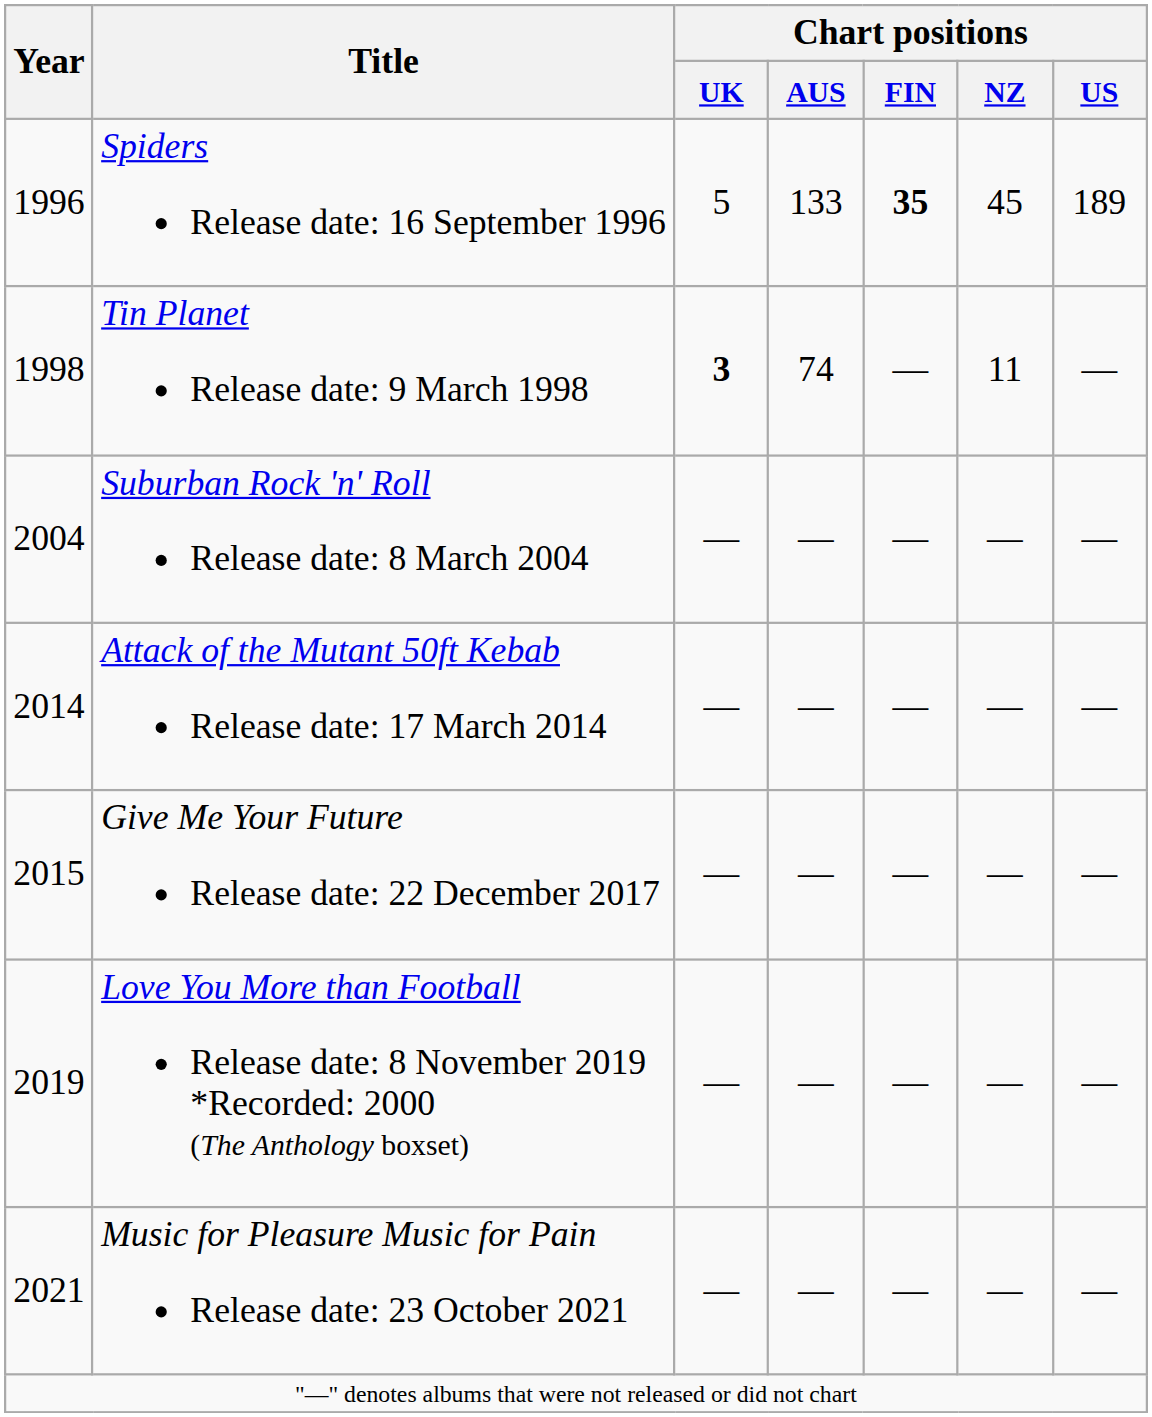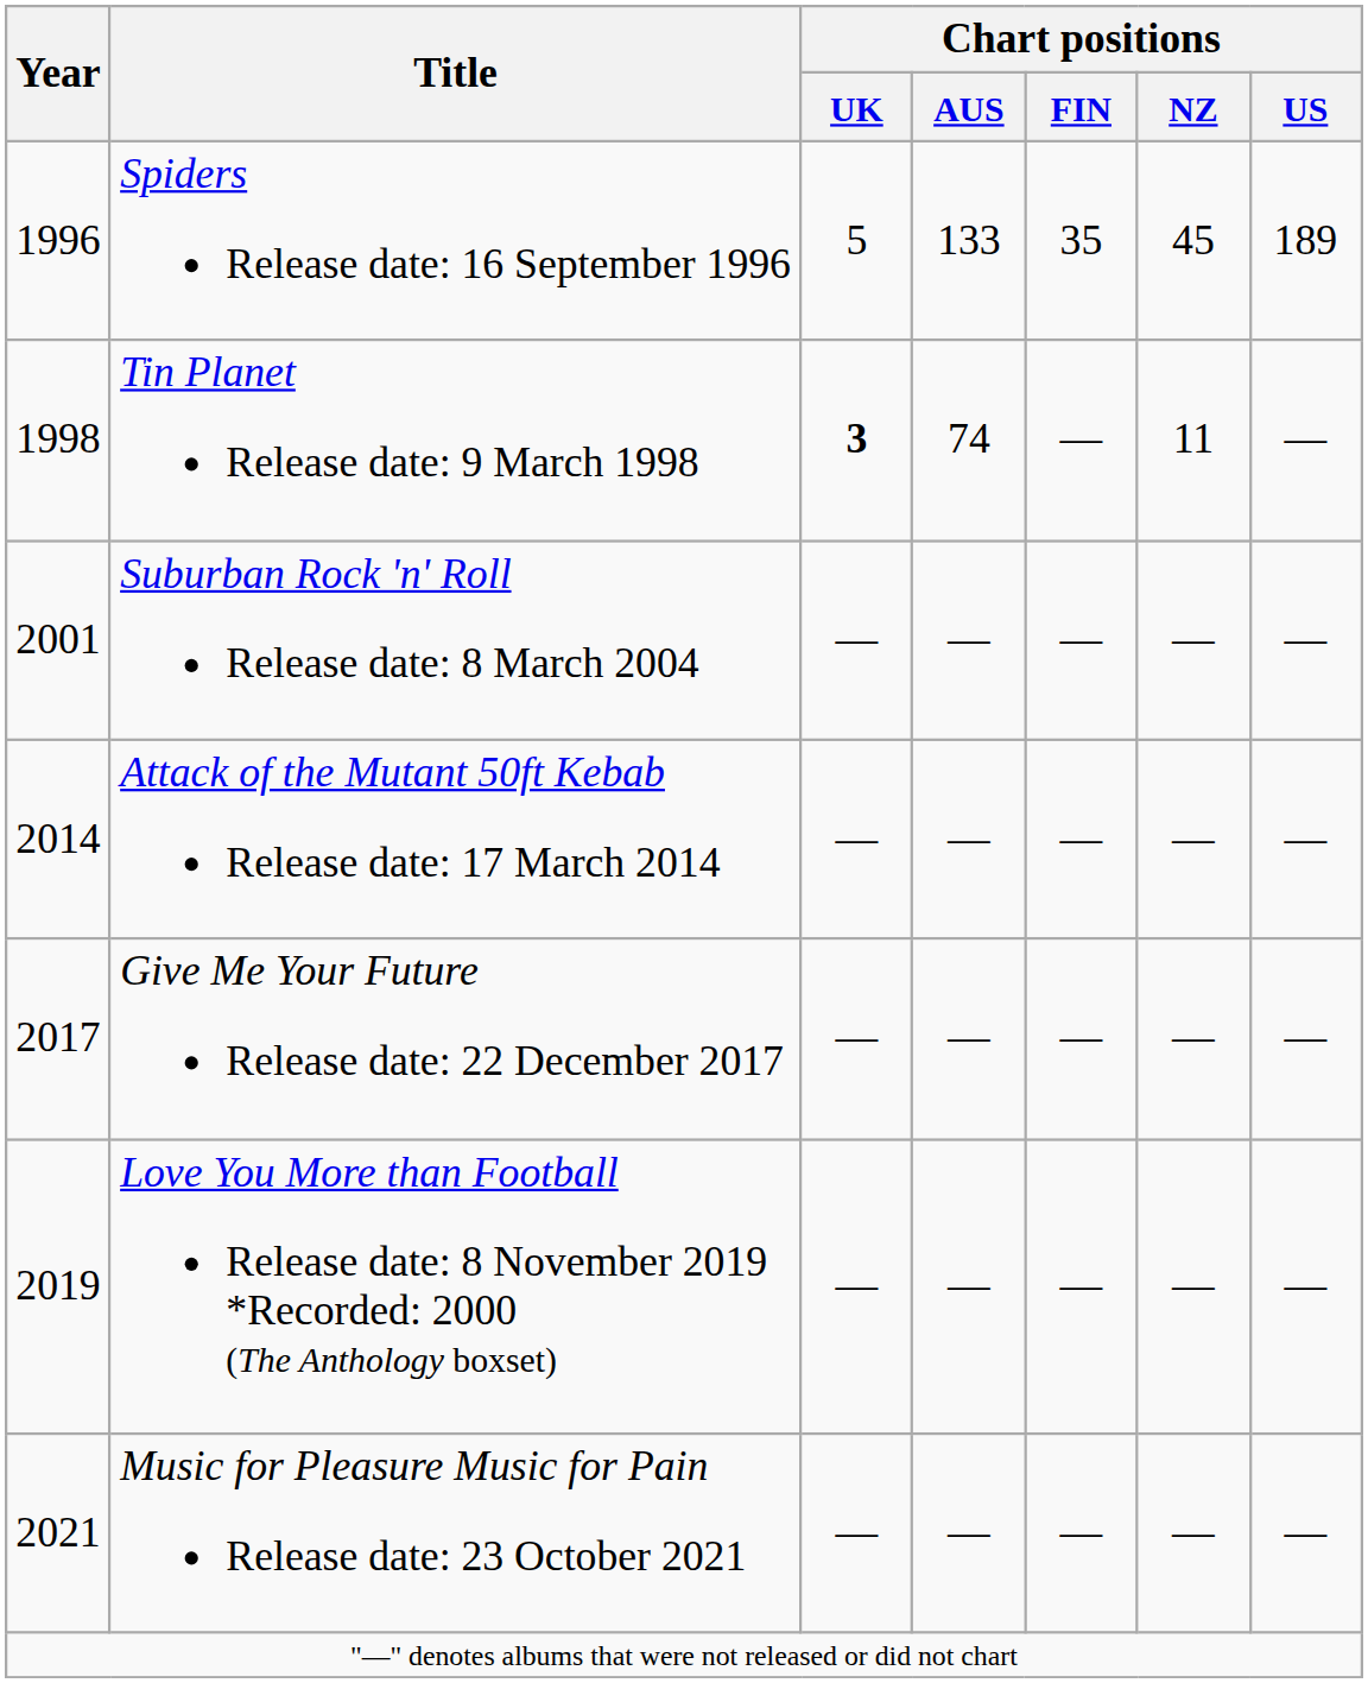 <table class="wikitable" style=text-align:center;>
 <tr>
 <th rowspan="2">Year</th>
 <th rowspan="2">Title</th>
 <th colspan="5">Chart positions</th>
 </tr>
 <tr>
 <th width="35"><small><a href='#'>UK</a></small><br></th>
 <th width="35"><small><a href='#'>AUS</a></small><br></th>
 <th width="35"><small><a href='#'>FIN</a></small><br></th>
 <th width="35"><small><a href='#'>NZ</a></small><br></th>
 <th width="35"><small><a href='#'>US</a></small><br></th>
 </tr>
 <tr>
 <td>1996</td>
 <td align="left"><em><a href='#'>Spiders</a></em><br><ul><li>Release date: 16 September 1996</li></ul></td>
 <td>5</td>
 <td>133</td>
-<td><strong>35</strong></td>
+<td>35</td>
 <td>45</td>
 <td>189</td>
 </tr>
 <tr>
 <td>1998</td>
 <td align="left"><em><a href='#'>Tin Planet</a></em><br><ul><li>Release date: 9 March 1998</li></ul></td>
 <td><strong>3</strong></td>
 <td>74</td>
 <td>—</td>
 <td>11</td>
 <td>—</td>
 </tr>
 <tr>
-<td>2004</td>
+<td>2001</td>
 <td align="left"><em><a href='#'>Suburban Rock 'n' Roll</a></em><br><ul><li>Release date: 8 March 2004</li></ul></td>
 <td>—</td>
 <td>—</td>
 <td>—</td>
 <td>—</td>
 <td>—</td>
 </tr>
 <tr>
 <td>2014</td>
 <td align="left"><em><a href='#'>Attack of the Mutant 50ft Kebab</a></em><br><ul><li>Release date: 17 March 2014</li></ul></td>
 <td>—</td>
 <td>—</td>
 <td>—</td>
 <td>—</td>
 <td>—</td>
 </tr>
 <tr>
-<td>2015</td>
+<td>2017</td>
 <td align="left"><em>Give Me Your Future</em><br><ul><li>Release date: 22 December 2017</li></ul></td>
 <td>—</td>
 <td>—</td>
 <td>—</td>
 <td>—</td>
 <td>—</td>
 </tr>
 <tr>
 <td>2019</td>
 <td align="left"><em><a href='#'>Love You More than Football</a></em><br><ul><li>Release date: 8 November 2019<br> *Recorded: 2000<br><small>(<em>The Anthology</em> boxset)</small></li></ul></td>
 <td>—</td>
 <td>—</td>
 <td>—</td>
 <td>—</td>
 <td>—</td>
 </tr>
 <tr>
 <td>2021</td>
 <td align="left"><em>Music for Pleasure Music for Pain</em><br><ul><li>Release date: 23 October 2021</li></ul></td>
 <td>—</td>
 <td>—</td>
 <td>—</td>
 <td>—</td>
 <td>—</td>
 </tr>
 <tr>
 <td colspan="11" style="font-size:8pt">"—" denotes albums that were not released or did not chart</td>
 </tr>
 </table>
